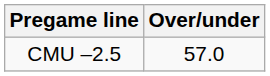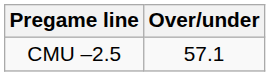 <table class="wikitable">
 <tr align="center">
 <th style=>Pregame line</th>
 <th style=>Over/under</th>
 </tr>
 <tr align="center">
 <td>CMU –2.5</td>
-<td>57.0</td>
+<td>57.1</td>
 </tr>
 </table>
